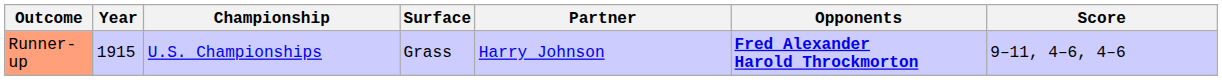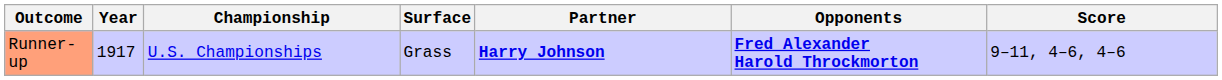 <table class="sortable wikitable">
 <tr>
 <th style="width:65px">Outcome</th>
 <th style="width:35px">Year</th>
 <th style="width:200px">Championship</th>
 <th style="width:50px">Surface</th>
 <th style="width:200px">Partner</th>
 <th style="width:200px">Opponents</th>
 <th style="width:180px" class="unsortable">Score</th>
 </tr>
 <tr style="background:#ccf;">
 <td style="background:#ffa07a;">Runner-up</td>
-<td>1915</td>
+<td>1917</td>
 <td><a href='#'>U.S. Championships</a></td>
 <td>Grass</td>
-<td> <a href='#'>Harry Johnson</a></td>
+<td><strong> <a href='#'>Harry Johnson</a></strong></td>
 <td><strong> <a href='#'>Fred Alexander</a><br>  <a href='#'>Harold Throckmorton</a></strong></td>
 <td>9–11, 4–6, 4–6</td>
 </tr>
 </table>
